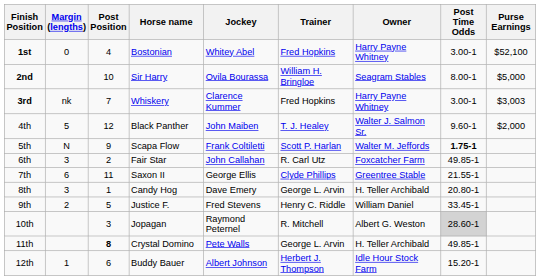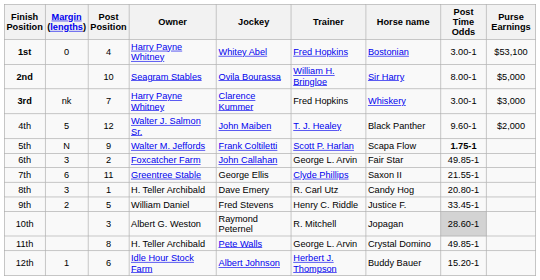 <table class="wikitable sortable" | border="2" cellpadding="1" style="border-collapse: collapse; font-size:90%">
 <tr>
 <th width="45px">Finish <br> Position</th>
 <th width="45px"><a href='#'>Margin</a><br>(<a href='#'>lengths</a>)</th>
 <th width="40px">Post <br> Position</th>
-<th width="110px">Horse name</th>
+<th width="130px">Owner</th>
 <th width="110px">Jockey</th>
 <th width="110px">Trainer</th>
-<th width="130px">Owner</th>
+<th width="110px">Horse name</th>
 <th width="65px">Post Time <br> Odds</th>
 <th width="70px">Purse <br> Earnings</th>
 </tr>
 <tr>
 <td align=center><strong>1<span>st</span></strong></td>
 <td align=center>0</td>
 <td align=center>4</td>
-<td><a href='#'>Bostonian</a></td>
+<td><a href='#'>Harry Payne Whitney</a></td>
 <td><a href='#'>Whitey Abel</a></td>
 <td><a href='#'>Fred Hopkins</a></td>
-<td><a href='#'>Harry Payne Whitney</a></td>
+<td><a href='#'>Bostonian</a></td>
 <td align=center>3.00-1</td>
-<td align=center>$52,100</td>
+<td align=center>$53,100</td>
 </tr>
 <tr>
 <td align=center><strong>2<span>nd</span></strong></td>
 <td align=center><span></span></td>
 <td align=center>10</td>
-<td><a href='#'>Sir Harry</a></td>
+<td><a href='#'>Seagram Stables</a></td>
 <td><a href='#'>Ovila Bourassa</a></td>
 <td><a href='#'>William H. Bringloe</a></td>
-<td><a href='#'>Seagram Stables</a></td>
+<td><a href='#'>Sir Harry</a></td>
 <td align=center>8.00-1</td>
 <td align=center>$5,000</td>
 </tr>
 <tr>
 <td align=center><strong>3<span>rd</span></strong></td>
 <td align=center>nk</td>
 <td align=center>7</td>
-<td><a href='#'>Whiskery</a></td>
+<td><a href='#'>Harry Payne Whitney</a></td>
 <td><a href='#'>Clarence Kummer</a></td>
 <td>Fred Hopkins</td>
-<td><a href='#'>Harry Payne Whitney</a></td>
+<td><a href='#'>Whiskery</a></td>
 <td align=center>3.00-1</td>
-<td align=center>$3,003</td>
+<td align=center>$3,000</td>
 </tr>
 <tr>
 <td align=center>4<span>th</span></td>
 <td align=center>5</td>
 <td align=center>12</td>
-<td>Black Panther</td>
+<td><a href='#'>Walter J. Salmon Sr.</a></td>
 <td><a href='#'>John Maiben</a></td>
 <td><a href='#'>T. J. Healey</a></td>
-<td><a href='#'>Walter J. Salmon Sr.</a></td>
+<td>Black Panther</td>
 <td align=center>9.60-1</td>
 <td align=center>$2,000</td>
 </tr>
 <tr>
 <td align=center>5<span>th</span></td>
 <td align=center>N</td>
 <td align=center>9</td>
-<td>Scapa Flow</td>
+<td><a href='#'>Walter M. Jeffords</a></td>
 <td><a href='#'>Frank Coltiletti</a></td>
 <td><a href='#'>Scott P. Harlan</a></td>
-<td><a href='#'>Walter M. Jeffords</a></td>
+<td>Scapa Flow</td>
 <td align=center><strong>1.75-1</strong></td>
 <td></td>
 </tr>
 <tr>
 <td align=center>6<span>th</span></td>
 <td align=center>3</td>
 <td align=center>2</td>
+<td><a href='#'>Foxcatcher Farm</a></td>
+<td><a href='#'>John Callahan</a></td>
+<td>George L. Arvin</td>
 <td>Fair Star</td>
-<td><a href='#'>John Callahan</a></td>
-<td>R. Carl Utz</td>
-<td><a href='#'>Foxcatcher Farm</a></td>
 <td align=center>49.85-1</td>
 <td></td>
 </tr>
 <tr>
 <td align=center>7<span>th</span></td>
 <td align=center>6</td>
 <td align=center>11</td>
-<td>Saxon II</td>
+<td><a href='#'>Greentree Stable</a></td>
 <td>George Ellis</td>
 <td><a href='#'>Clyde Phillips</a></td>
-<td><a href='#'>Greentree Stable</a></td>
+<td>Saxon II</td>
 <td align=center>21.55-1</td>
 <td></td>
 </tr>
 <tr>
 <td align=center>8<span>th</span></td>
 <td align=center>3</td>
 <td align=center>1</td>
+<td>H. Teller Archibald</td>
+<td>Dave Emery</td>
+<td>R. Carl Utz</td>
 <td>Candy Hog</td>
-<td>Dave Emery</td>
-<td>George L. Arvin</td>
-<td>H. Teller Archibald</td>
 <td align=center>20.80-1</td>
 <td></td>
 </tr>
 <tr>
 <td align=center>9<span>th</span></td>
 <td align=center>2</td>
 <td align=center>5</td>
-<td>Justice F.</td>
+<td>William Daniel</td>
 <td>Fred Stevens</td>
 <td>Henry C. Riddle</td>
-<td>William Daniel</td>
+<td>Justice F.</td>
 <td align=center>33.45-1</td>
 <td></td>
 </tr>
 <tr>
 <td align=center>10<span>th</span></td>
 <td align=center><span></span></td>
 <td align=center>3</td>
-<td>Jopagan</td>
+<td>Albert G. Weston</td>
 <td>Raymond Peternel</td>
 <td>R. Mitchell</td>
-<td>Albert G. Weston</td>
+<td>Jopagan</td>
 <td align=center style="background: lightgrey;">28.60-1</td>
 <td></td>
 </tr>
 <tr>
 <td align=center>11<span>th</span></td>
 <td align=center><span></span></td>
-<td align=center><strong>8</strong></td>
-<td>Crystal Domino</td>
+<td align=center>8</td>
+<td>H. Teller Archibald</td>
 <td><a href='#'>Pete Walls</a></td>
 <td>George L. Arvin</td>
-<td>H. Teller Archibald</td>
+<td>Crystal Domino</td>
 <td align=center>49.85-1</td>
 <td></td>
 </tr>
 <tr>
 <td align=center>12<span>th</span></td>
 <td align=center>1</td>
 <td align=center>6</td>
-<td>Buddy Bauer</td>
+<td><a href='#'>Idle Hour Stock Farm</a></td>
 <td><a href='#'>Albert Johnson</a></td>
 <td><a href='#'>Herbert J. Thompson</a></td>
-<td><a href='#'>Idle Hour Stock Farm</a></td>
+<td>Buddy Bauer</td>
 <td align=center>15.20-1</td>
 <td></td>
 </tr>
 </table>
